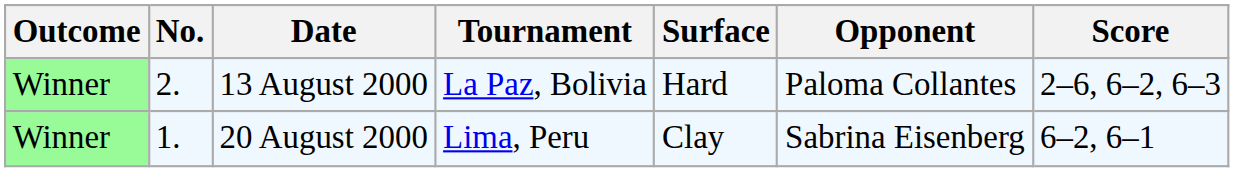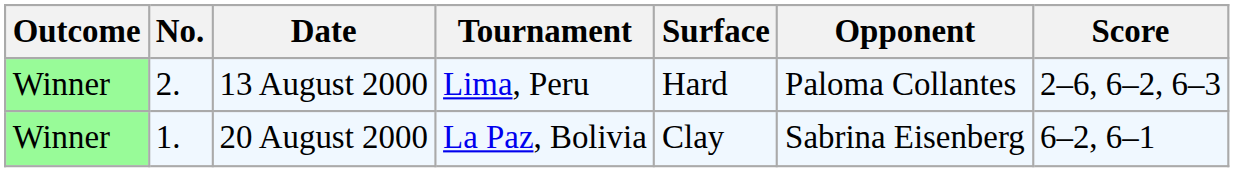 <table class="sortable wikitable" style=font-size:97%>
 <tr>
 <th>Outcome</th>
 <th>No.</th>
 <th>Date</th>
 <th>Tournament</th>
 <th>Surface</th>
 <th>Opponent</th>
 <th>Score</th>
 </tr>
 <tr style="background:#f0f8ff;">
 <td style="background:#98fb98;">Winner</td>
 <td>2.</td>
 <td>13 August 2000</td>
-<td><a href='#'>La Paz</a>, Bolivia</td>
+<td><a href='#'>Lima</a>, Peru</td>
 <td>Hard</td>
 <td> Paloma Collantes</td>
 <td>2–6, 6–2, 6–3</td>
 </tr>
 <tr style="background:#f0f8ff;">
 <td style="background:#98fb98;">Winner</td>
 <td>1.</td>
 <td>20 August 2000</td>
-<td><a href='#'>Lima</a>, Peru</td>
+<td><a href='#'>La Paz</a>, Bolivia</td>
 <td>Clay</td>
 <td> Sabrina Eisenberg</td>
 <td>6–2, 6–1</td>
 </tr>
 </table>
